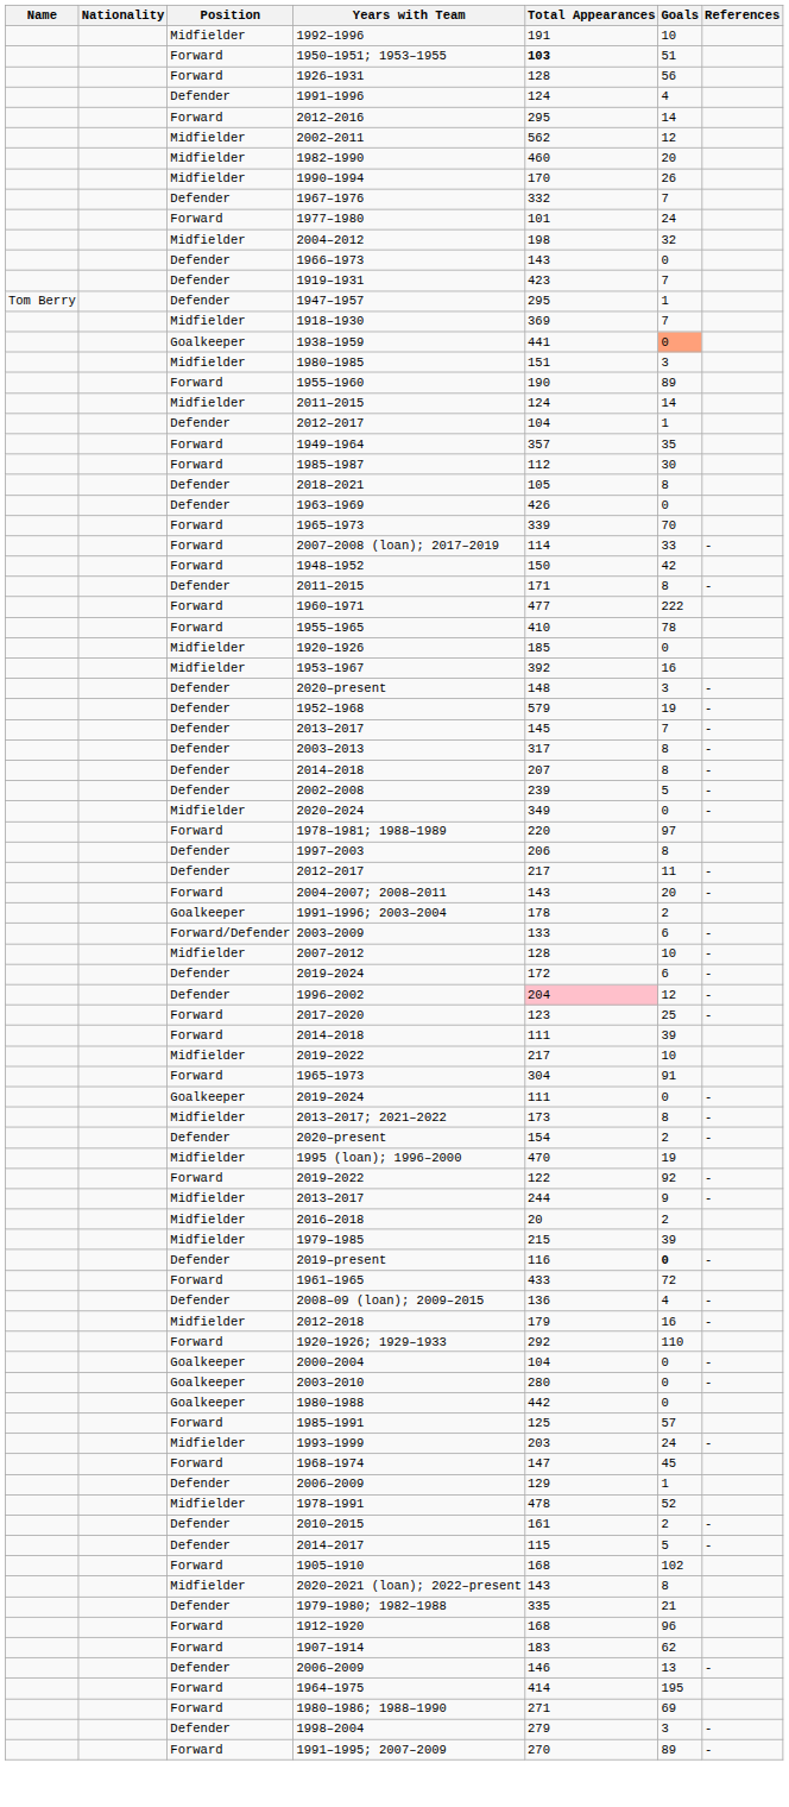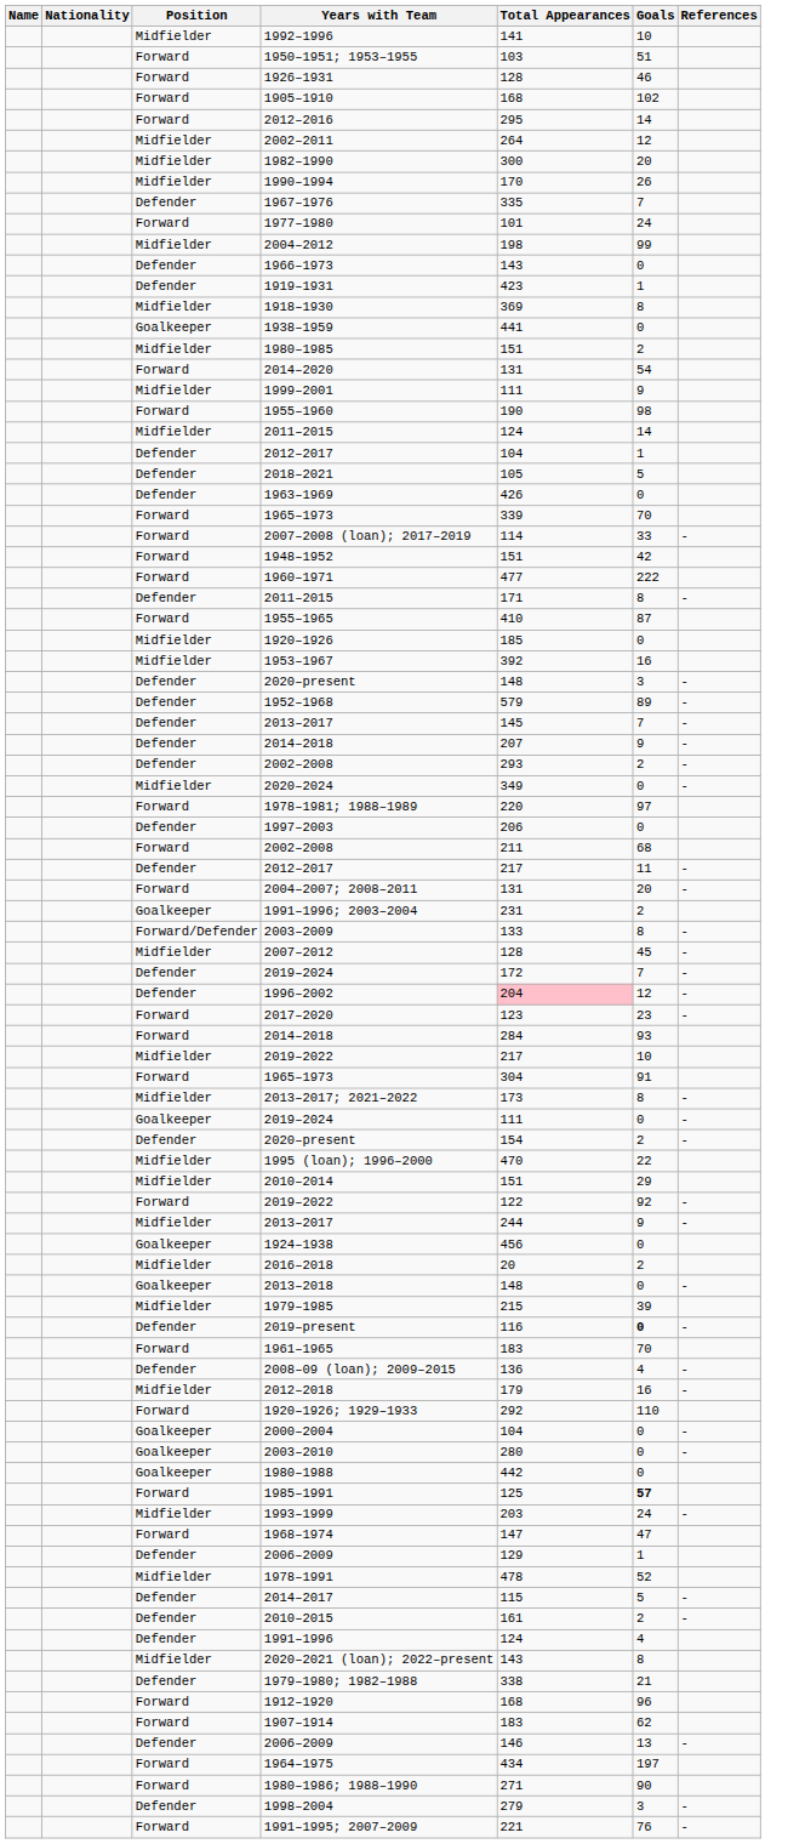 <table class="wikitable sortable">
 <tr>
 <th>Name</th>
 <th>Nationality</th>
 <th>Position</th>
 <th>Years with Team</th>
 <th>Total Appearances</th>
 <th>Goals</th>
 <th>References</th>
 </tr>
 <tr>
 <td></td>
 <td></td>
 <td>Midfielder</td>
 <td>1992–1996</td>
-<td>191</td>
+<td>141</td>
 <td>10</td>
 <td></td>
 </tr>
 <tr>
 <td></td>
 <td></td>
 <td>Forward</td>
 <td>1950–1951; 1953–1955</td>
-<td><strong>103</strong></td>
+<td>103</td>
 <td>51</td>
 <td></td>
 </tr>
 <tr>
 <td></td>
 <td></td>
 <td>Forward</td>
 <td>1926–1931</td>
 <td>128</td>
-<td>56</td>
+<td>46</td>
 <td></td>
 </tr>
 <tr>
 <td></td>
 <td></td>
-<td>Defender</td>
-<td>1991–1996</td>
-<td>124</td>
-<td>4</td>
+<td>Forward</td>
+<td>1905–1910</td>
+<td>168</td>
+<td>102</td>
 <td></td>
 </tr>
 <tr>
 <td></td>
 <td></td>
 <td>Forward</td>
 <td>2012–2016</td>
 <td>295</td>
 <td>14</td>
 <td></td>
 </tr>
 <tr>
 <td></td>
 <td></td>
 <td>Midfielder</td>
 <td>2002–2011</td>
-<td>562</td>
+<td>264</td>
 <td>12</td>
 <td></td>
 </tr>
 <tr>
 <td></td>
 <td></td>
 <td>Midfielder</td>
 <td>1982–1990</td>
-<td>460</td>
+<td>300</td>
 <td>20</td>
 <td></td>
 </tr>
 <tr>
 <td></td>
 <td></td>
 <td>Midfielder</td>
 <td>1990–1994</td>
 <td>170</td>
 <td>26</td>
 <td></td>
 </tr>
 <tr>
 <td></td>
 <td></td>
 <td>Defender</td>
 <td>1967–1976</td>
-<td>332</td>
+<td>335</td>
 <td>7</td>
 <td></td>
 </tr>
 <tr>
 <td></td>
 <td></td>
 <td>Forward</td>
 <td>1977–1980</td>
 <td>101</td>
 <td>24</td>
 <td></td>
 </tr>
 <tr>
 <td></td>
 <td></td>
 <td>Midfielder</td>
 <td>2004–2012</td>
 <td>198</td>
-<td>32</td>
+<td>99</td>
 <td></td>
 </tr>
 <tr>
 <td></td>
 <td></td>
 <td>Defender</td>
 <td>1966–1973</td>
 <td>143</td>
 <td>0</td>
 <td></td>
 </tr>
 <tr>
 <td></td>
 <td></td>
 <td>Defender</td>
 <td>1919–1931</td>
 <td>423</td>
-<td>7</td>
-<td></td>
-</tr>
-<tr>
-<td>Tom Berry</td>
-<td></td>
-<td>Defender</td>
-<td>1947–1957</td>
-<td>295</td>
 <td>1</td>
 <td></td>
 </tr>
 <tr>
 <td></td>
 <td></td>
 <td>Midfielder</td>
 <td>1918–1930</td>
 <td>369</td>
-<td>7</td>
+<td>8</td>
 <td></td>
 </tr>
 <tr>
 <td></td>
 <td></td>
 <td>Goalkeeper</td>
 <td>1938–1959</td>
 <td>441</td>
-<td style="background: lightsalmon;">0</td>
+<td>0</td>
 <td></td>
 </tr>
 <tr>
 <td></td>
 <td></td>
 <td>Midfielder</td>
 <td>1980–1985</td>
 <td>151</td>
-<td>3</td>
+<td>2</td>
+<td></td>
+</tr>
+<tr>
+<td></td>
+<td></td>
+<td>Forward</td>
+<td>2014–2020</td>
+<td>131</td>
+<td>54</td>
+<td></td>
+</tr>
+<tr>
+<td></td>
+<td></td>
+<td>Midfielder</td>
+<td>1999–2001</td>
+<td>111</td>
+<td>9</td>
 <td></td>
 </tr>
 <tr>
 <td></td>
 <td></td>
 <td>Forward</td>
 <td>1955–1960</td>
 <td>190</td>
-<td>89</td>
+<td>98</td>
 <td></td>
 </tr>
 <tr>
 <td></td>
 <td></td>
 <td>Midfielder</td>
 <td>2011–2015</td>
 <td>124</td>
 <td>14</td>
 <td></td>
 </tr>
 <tr>
 <td></td>
 <td></td>
 <td>Defender</td>
 <td>2012–2017</td>
 <td>104</td>
 <td>1</td>
 <td></td>
 </tr>
 <tr>
 <td></td>
 <td></td>
-<td>Forward</td>
-<td>1949–1964</td>
-<td>357</td>
-<td>35</td>
-<td></td>
-</tr>
-<tr>
-<td></td>
-<td></td>
-<td>Forward</td>
-<td>1985–1987</td>
-<td>112</td>
-<td>30</td>
-<td></td>
-</tr>
-<tr>
-<td></td>
-<td></td>
 <td>Defender</td>
 <td>2018–2021</td>
 <td>105</td>
-<td>8</td>
+<td>5</td>
 <td></td>
 </tr>
 <tr>
 <td></td>
 <td></td>
 <td>Defender</td>
 <td>1963–1969</td>
 <td>426</td>
 <td>0</td>
 <td></td>
 </tr>
 <tr>
 <td></td>
 <td></td>
 <td>Forward</td>
 <td>1965–1973</td>
 <td>339</td>
 <td>70</td>
 <td></td>
 </tr>
 <tr>
 <td></td>
 <td></td>
 <td>Forward</td>
 <td>2007–2008 (loan); 2017–2019</td>
 <td>114</td>
 <td>33</td>
 <td>-</td>
 </tr>
 <tr>
 <td></td>
 <td></td>
 <td>Forward</td>
 <td>1948–1952</td>
-<td>150</td>
+<td>151</td>
 <td>42</td>
+<td></td>
+</tr>
+<tr>
+<td></td>
+<td></td>
+<td>Forward</td>
+<td>1960–1971</td>
+<td>477</td>
+<td>222</td>
 <td></td>
 </tr>
 <tr>
 <td></td>
 <td></td>
 <td>Defender</td>
 <td>2011–2015</td>
 <td>171</td>
 <td>8</td>
 <td>-</td>
 </tr>
 <tr>
 <td></td>
 <td></td>
 <td>Forward</td>
-<td>1960–1971</td>
-<td>477</td>
-<td>222</td>
-<td></td>
-</tr>
-<tr>
-<td></td>
-<td></td>
-<td>Forward</td>
 <td>1955–1965</td>
 <td>410</td>
-<td>78</td>
+<td>87</td>
 <td></td>
 </tr>
 <tr>
 <td></td>
 <td></td>
 <td>Midfielder</td>
 <td>1920–1926</td>
 <td>185</td>
 <td>0</td>
 <td></td>
 </tr>
 <tr>
 <td></td>
 <td></td>
 <td>Midfielder</td>
 <td>1953–1967</td>
 <td>392</td>
 <td>16</td>
 <td></td>
 </tr>
 <tr>
 <td><strong></strong></td>
 <td></td>
 <td>Defender</td>
 <td>2020–present</td>
 <td>148</td>
 <td>3</td>
 <td>-</td>
 </tr>
 <tr>
 <td></td>
 <td></td>
 <td>Defender</td>
 <td>1952–1968</td>
 <td>579</td>
-<td>19</td>
+<td>89</td>
 <td>-</td>
 </tr>
 <tr>
 <td></td>
 <td></td>
 <td>Defender</td>
 <td>2013–2017</td>
 <td>145</td>
 <td>7</td>
 <td>-</td>
 </tr>
 <tr>
 <td></td>
 <td></td>
 <td>Defender</td>
-<td>2003–2013</td>
-<td>317</td>
-<td>8</td>
-<td>-</td>
-</tr>
-<tr>
-<td></td>
-<td></td>
-<td>Defender</td>
 <td>2014–2018</td>
 <td>207</td>
-<td>8</td>
+<td>9</td>
 <td>-</td>
 </tr>
 <tr>
 <td></td>
 <td></td>
 <td>Defender</td>
 <td>2002–2008</td>
-<td>239</td>
-<td>5</td>
+<td>293</td>
+<td>2</td>
 <td>-</td>
 </tr>
 <tr>
 <td></td>
 <td></td>
 <td>Midfielder</td>
 <td>2020–2024</td>
 <td>349</td>
 <td>0</td>
 <td>-</td>
 </tr>
 <tr>
 <td></td>
 <td></td>
 <td>Forward</td>
 <td>1978–1981; 1988–1989</td>
 <td>220</td>
 <td>97</td>
 <td></td>
 </tr>
 <tr>
 <td></td>
 <td></td>
 <td>Defender</td>
 <td>1997–2003</td>
 <td>206</td>
-<td>8</td>
+<td>0</td>
+<td></td>
+</tr>
+<tr>
+<td></td>
+<td></td>
+<td>Forward</td>
+<td>2002–2008</td>
+<td>211</td>
+<td>68</td>
 <td></td>
 </tr>
 <tr>
 <td></td>
 <td></td>
 <td>Defender</td>
 <td>2012–2017</td>
 <td>217</td>
 <td>11</td>
 <td>-</td>
 </tr>
 <tr>
 <td></td>
 <td></td>
 <td>Forward</td>
 <td>2004–2007; 2008–2011</td>
-<td>143</td>
+<td>131</td>
 <td>20</td>
 <td>-</td>
 </tr>
 <tr>
 <td></td>
 <td></td>
 <td>Goalkeeper</td>
 <td>1991–1996; 2003–2004</td>
-<td>178</td>
+<td>231</td>
 <td>2</td>
 <td></td>
 </tr>
 <tr>
 <td></td>
 <td></td>
 <td>Forward/Defender</td>
 <td>2003–2009</td>
 <td>133</td>
-<td>6</td>
+<td>8</td>
 <td>-</td>
 </tr>
 <tr>
 <td></td>
 <td></td>
 <td>Midfielder</td>
 <td>2007–2012</td>
 <td>128</td>
-<td>10</td>
+<td>45</td>
 <td>-</td>
 </tr>
 <tr>
 <td></td>
 <td></td>
 <td>Defender</td>
 <td>2019–2024</td>
 <td>172</td>
-<td>6</td>
+<td>7</td>
 <td>-</td>
 </tr>
 <tr>
 <td></td>
 <td></td>
 <td>Defender</td>
 <td>1996–2002</td>
 <td style="background: pink;">204</td>
 <td>12</td>
 <td>-</td>
 </tr>
 <tr>
 <td></td>
 <td></td>
 <td>Forward</td>
 <td>2017–2020</td>
 <td>123</td>
-<td>25</td>
+<td>23</td>
 <td>-</td>
 </tr>
 <tr>
 <td></td>
 <td></td>
 <td>Forward</td>
 <td>2014–2018</td>
-<td>111</td>
-<td>39</td>
+<td>284</td>
+<td>93</td>
 <td></td>
 </tr>
 <tr>
 <td></td>
 <td></td>
 <td>Midfielder</td>
 <td>2019–2022</td>
 <td>217</td>
 <td>10</td>
 <td></td>
 </tr>
 <tr>
 <td></td>
 <td></td>
 <td>Forward</td>
 <td>1965–1973</td>
 <td>304</td>
 <td>91</td>
 <td></td>
 </tr>
 <tr>
 <td></td>
 <td></td>
-<td>Goalkeeper</td>
-<td>2019–2024</td>
-<td>111</td>
-<td>0</td>
+<td>Midfielder</td>
+<td>2013–2017; 2021–2022</td>
+<td>173</td>
+<td>8</td>
 <td>-</td>
 </tr>
 <tr>
 <td></td>
 <td></td>
-<td>Midfielder</td>
-<td>2013–2017; 2021–2022</td>
-<td>173</td>
-<td>8</td>
+<td>Goalkeeper</td>
+<td>2019–2024</td>
+<td>111</td>
+<td>0</td>
 <td>-</td>
 </tr>
 <tr>
 <td><strong></strong></td>
 <td></td>
 <td>Defender</td>
 <td>2020–present</td>
 <td>154</td>
 <td>2</td>
 <td>-</td>
 </tr>
 <tr>
 <td></td>
 <td></td>
 <td>Midfielder</td>
 <td>1995 (loan); 1996–2000</td>
 <td>470</td>
-<td>19</td>
+<td>22</td>
+<td></td>
+</tr>
+<tr>
+<td></td>
+<td></td>
+<td>Midfielder</td>
+<td>2010–2014</td>
+<td>151</td>
+<td>29</td>
 <td></td>
 </tr>
 <tr>
 <td></td>
 <td></td>
 <td>Forward</td>
 <td>2019–2022</td>
 <td>122</td>
 <td>92</td>
 <td>-</td>
 </tr>
 <tr>
 <td></td>
 <td></td>
 <td>Midfielder</td>
 <td>2013–2017</td>
 <td>244</td>
 <td>9</td>
 <td>-</td>
 </tr>
 <tr>
 <td></td>
 <td></td>
+<td>Goalkeeper</td>
+<td>1924–1938</td>
+<td>456</td>
+<td>0</td>
+<td></td>
+</tr>
+<tr>
+<td></td>
+<td></td>
 <td>Midfielder</td>
 <td>2016–2018</td>
 <td>20</td>
 <td>2</td>
 <td></td>
+</tr>
+<tr>
+<td></td>
+<td></td>
+<td>Goalkeeper</td>
+<td>2013–2018</td>
+<td>148</td>
+<td>0</td>
+<td>-</td>
 </tr>
 <tr>
 <td></td>
 <td></td>
 <td>Midfielder</td>
 <td>1979–1985</td>
 <td>215</td>
 <td>39</td>
 <td></td>
 </tr>
 <tr>
 <td><strong></strong></td>
 <td></td>
 <td>Defender</td>
 <td>2019–present</td>
 <td>116</td>
 <td><strong>0</strong></td>
 <td>-</td>
 </tr>
 <tr>
 <td></td>
 <td></td>
 <td>Forward</td>
 <td>1961–1965</td>
-<td>433</td>
-<td>72</td>
+<td>183</td>
+<td>70</td>
 <td></td>
 </tr>
 <tr>
 <td></td>
 <td></td>
 <td>Defender</td>
 <td>2008–09 (loan); 2009–2015</td>
 <td>136</td>
 <td>4</td>
 <td>-</td>
 </tr>
 <tr>
 <td></td>
 <td></td>
 <td>Midfielder</td>
 <td>2012–2018</td>
 <td>179</td>
 <td>16</td>
 <td>-</td>
 </tr>
 <tr>
 <td></td>
 <td></td>
 <td>Forward</td>
 <td>1920–1926; 1929–1933</td>
 <td>292</td>
 <td>110</td>
 <td></td>
 </tr>
 <tr>
 <td></td>
 <td></td>
 <td>Goalkeeper</td>
 <td>2000–2004</td>
 <td>104</td>
 <td>0</td>
 <td>-</td>
 </tr>
 <tr>
 <td></td>
 <td></td>
 <td>Goalkeeper</td>
 <td>2003–2010</td>
 <td>280</td>
 <td>0</td>
 <td>-</td>
 </tr>
 <tr>
 <td></td>
 <td></td>
 <td>Goalkeeper</td>
 <td>1980–1988</td>
 <td>442</td>
 <td>0</td>
 <td></td>
 </tr>
 <tr>
 <td></td>
 <td></td>
 <td>Forward</td>
 <td>1985–1991</td>
 <td>125</td>
-<td>57</td>
+<td><strong>57</strong></td>
 <td></td>
 </tr>
 <tr>
 <td></td>
 <td></td>
 <td>Midfielder</td>
 <td>1993–1999</td>
 <td>203</td>
 <td>24</td>
 <td>-</td>
 </tr>
 <tr>
 <td></td>
 <td></td>
 <td>Forward</td>
 <td>1968–1974</td>
 <td>147</td>
-<td>45</td>
+<td>47</td>
 <td></td>
 </tr>
 <tr>
 <td></td>
 <td></td>
 <td>Defender</td>
 <td>2006–2009</td>
 <td>129</td>
 <td>1</td>
 <td></td>
 </tr>
 <tr>
 <td></td>
 <td></td>
 <td>Midfielder</td>
 <td>1978–1991</td>
 <td>478</td>
 <td>52</td>
 <td></td>
 </tr>
 <tr>
 <td></td>
 <td></td>
 <td>Defender</td>
+<td>2014–2017</td>
+<td>115</td>
+<td>5</td>
+<td>-</td>
+</tr>
+<tr>
+<td></td>
+<td></td>
+<td>Defender</td>
 <td>2010–2015</td>
 <td>161</td>
 <td>2</td>
 <td>-</td>
 </tr>
 <tr>
 <td></td>
 <td></td>
 <td>Defender</td>
-<td>2014–2017</td>
-<td>115</td>
-<td>5</td>
-<td>-</td>
-</tr>
-<tr>
-<td></td>
-<td></td>
-<td>Forward</td>
-<td>1905–1910</td>
-<td>168</td>
-<td>102</td>
+<td>1991–1996</td>
+<td>124</td>
+<td>4</td>
 <td></td>
 </tr>
 <tr>
 <td><strong></strong></td>
 <td></td>
 <td>Midfielder</td>
 <td>2020–2021 (loan); 2022–present</td>
 <td>143</td>
 <td>8</td>
 <td></td>
 </tr>
 <tr>
 <td></td>
 <td></td>
 <td>Defender</td>
 <td>1979–1980; 1982–1988</td>
-<td>335</td>
+<td>338</td>
 <td>21</td>
 <td></td>
 </tr>
 <tr>
 <td></td>
 <td></td>
 <td>Forward</td>
 <td>1912–1920</td>
 <td>168</td>
 <td>96</td>
 <td></td>
 </tr>
 <tr>
 <td></td>
 <td></td>
 <td>Forward</td>
 <td>1907–1914</td>
 <td>183</td>
 <td>62</td>
 <td></td>
 </tr>
 <tr>
 <td></td>
 <td></td>
 <td>Defender</td>
 <td>2006–2009</td>
 <td>146</td>
 <td>13</td>
 <td>-</td>
 </tr>
 <tr>
 <td></td>
 <td></td>
 <td>Forward</td>
 <td>1964–1975</td>
-<td>414</td>
-<td>195</td>
+<td>434</td>
+<td>197</td>
 <td></td>
 </tr>
 <tr>
 <td></td>
 <td></td>
 <td>Forward</td>
 <td>1980–1986; 1988–1990</td>
 <td>271</td>
-<td>69</td>
+<td>90</td>
 <td></td>
 </tr>
 <tr>
 <td></td>
 <td></td>
 <td>Defender</td>
 <td>1998–2004</td>
 <td>279</td>
 <td>3</td>
 <td>-</td>
 </tr>
 <tr>
 <td></td>
 <td></td>
 <td>Forward</td>
 <td>1991–1995; 2007–2009</td>
-<td>270</td>
-<td>89</td>
+<td>221</td>
+<td>76</td>
 <td>-</td>
 </tr>
 </table>
